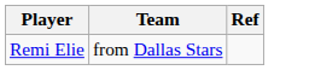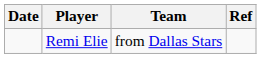 <table class="wikitable">
 <tr>
+<th>Date</th>
 <th>Player</th>
 <th>Team</th>
 <th>Ref</th>
 </tr>
 <tr>
+<td></td>
 <td><a href='#'>Remi Elie</a></td>
 <td>from <a href='#'>Dallas Stars</a></td>
 <td></td>
 </tr>
 </table>
